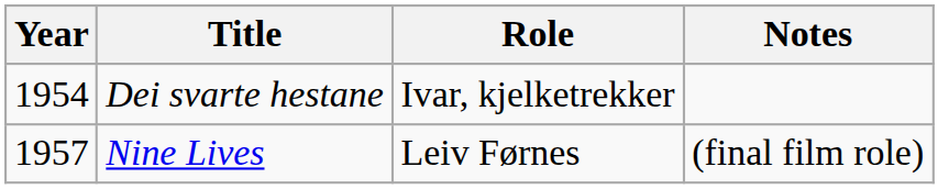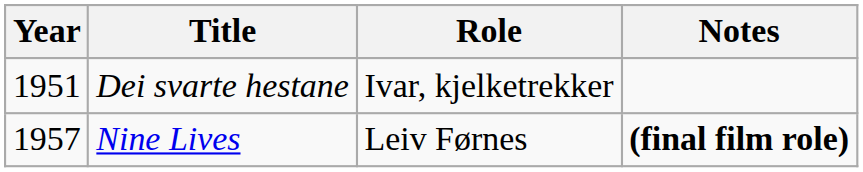 <table class="wikitable">
 <tr>
 <th>Year</th>
 <th>Title</th>
 <th>Role</th>
 <th>Notes</th>
 </tr>
 <tr>
-<td>1954</td>
+<td>1951</td>
 <td><em>Dei svarte hestane</em></td>
 <td>Ivar, kjelketrekker</td>
 <td></td>
 </tr>
 <tr>
 <td>1957</td>
 <td><em><a href='#'>Nine Lives</a></em></td>
 <td>Leiv Førnes</td>
-<td>(final film role)</td>
+<td><strong>(final film role)</strong></td>
 </tr>
 </table>
